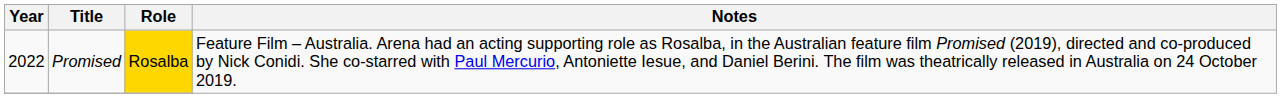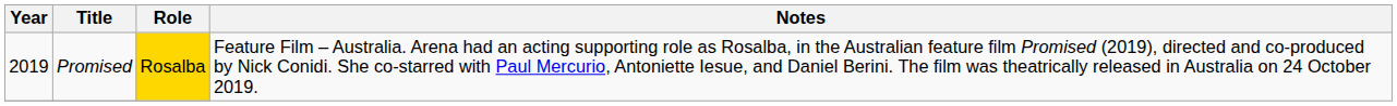 <table class="wikitable sortable">
 <tr>
 <th>Year</th>
 <th>Title</th>
 <th>Role</th>
 <th>Notes</th>
 </tr>
 <tr>
-<td>2022</td>
+<td>2019</td>
 <td><em>Promised</em></td>
 <td style="background: gold;">Rosalba</td>
 <td rowspan="5">Feature Film – Australia. Arena had an acting supporting role as Rosalba, in the Australian feature film <em>Promised</em> (2019), directed and co-produced by Nick Conidi. She co-starred with <a href='#'>Paul Mercurio</a>, Antoniette Iesue, and Daniel Berini. The film was theatrically released in Australia on 24 October 2019.</td>
 </tr>
 <tr>
 </tr>
 </table>
